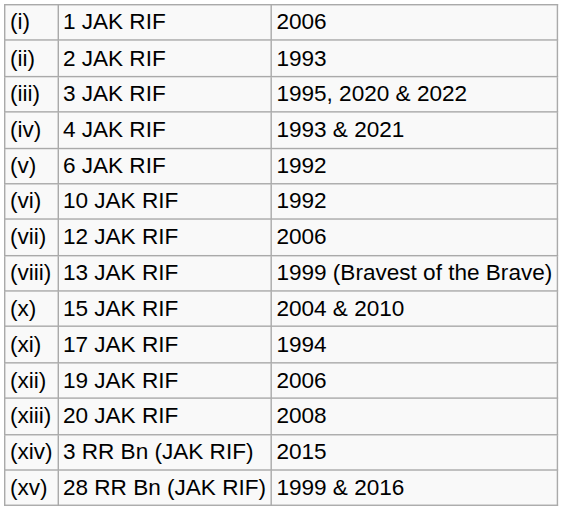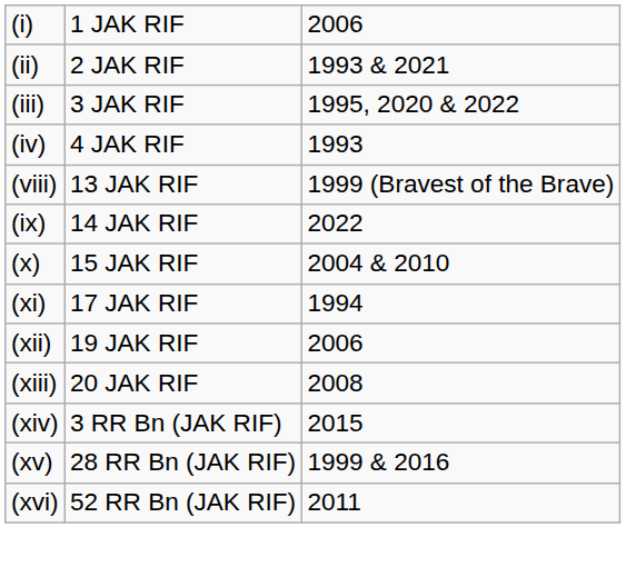 <table class="wikitable sortable">
 <tr>
 <td>(i)</td>
 <td>1 JAK RIF</td>
 <td>2006</td>
 </tr>
 <tr>
 <td>(ii)</td>
 <td>2 JAK RIF</td>
-<td>1993</td>
+<td>1993 & 2021</td>
 </tr>
 <tr>
 <td>(iii)</td>
 <td>3 JAK RIF</td>
 <td>1995, 2020 & 2022</td>
 </tr>
 <tr>
 <td>(iv)</td>
 <td>4 JAK RIF</td>
-<td>1993 & 2021</td>
-</tr>
-<tr>
-<td>(v)</td>
-<td>6 JAK RIF</td>
-<td>1992</td>
-</tr>
-<tr>
-<td>(vi)</td>
-<td>10 JAK RIF</td>
-<td>1992</td>
-</tr>
-<tr>
-<td>(vii)</td>
-<td>12 JAK RIF</td>
-<td>2006</td>
+<td>1993</td>
 </tr>
 <tr>
 <td>(viii)</td>
 <td>13 JAK RIF</td>
 <td>1999 (Bravest of the Brave)</td>
+</tr>
+<tr>
+<td>(ix)</td>
+<td>14 JAK RIF</td>
+<td>2022</td>
 </tr>
 <tr>
 <td>(x)</td>
 <td>15 JAK RIF</td>
 <td>2004 & 2010</td>
 </tr>
 <tr>
 <td>(xi)</td>
 <td>17 JAK RIF</td>
 <td>1994</td>
 </tr>
 <tr>
 <td>(xii)</td>
 <td>19 JAK RIF</td>
 <td>2006</td>
 </tr>
 <tr>
 <td>(xiii)</td>
 <td>20 JAK RIF</td>
 <td>2008</td>
 </tr>
 <tr>
 <td>(xiv)</td>
 <td>3 RR Bn (JAK RIF)</td>
 <td>2015</td>
 </tr>
 <tr>
 <td>(xv)</td>
 <td>28 RR Bn (JAK RIF)</td>
 <td>1999 & 2016</td>
 </tr>
+<tr>
+<td>(xvi)</td>
+<td>52 RR Bn (JAK RIF)</td>
+<td>2011</td>
+</tr>
 </table>
